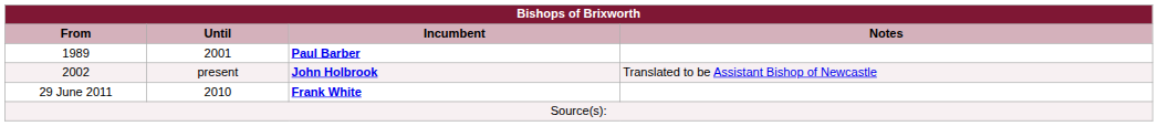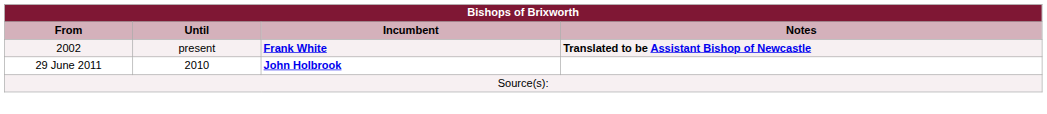 <table class="wikitable" style="width:95%;" border="1" cellpadding="2">
 <tr>
 <th colspan="4" style="background-color: #7F1734; color: white;">Bishops of Brixworth</th>
 </tr>
 <tr valign=top>
 <th style="background-color:#D4B1BB" width="12%">From</th>
 <th style="background-color:#D4B1BB" width="12%">Until</th>
 <th style="background-color:#D4B1BB" width="28%">Incumbent</th>
 <th style="background-color:#D4B1BB" width="45%">Notes</th>
 </tr>
-<tr valign=top bgcolor="white">
-<td align="center">1989</td>
-<td align="center">2001</td>
-<td><strong><a href='#'>Paul Barber</a></strong></td>
-<td></td>
-</tr>
 <tr valign=top bgcolor="#F7F0F2">
 <td align="center">2002</td>
 <td align="center">present</td>
-<td><strong><a href='#'>John Holbrook</a></strong></td>
-<td>Translated to be <a href='#'>Assistant Bishop of Newcastle</a></td>
+<td><strong><a href='#'>Frank White</a></strong></td>
+<td><strong>Translated to be <a href='#'>Assistant Bishop of Newcastle</a></strong></td>
 </tr>
 <tr valign=top bgcolor="white">
 <td align="center">29 June 2011</td>
 <td align="center">2010</td>
-<td><strong><a href='#'>Frank White</a></strong></td>
+<td><strong><a href='#'>John Holbrook</a></strong></td>
 <td></td>
 </tr>
 <tr valign=top bgcolor="#F7F0F2">
 <td align="center" colspan="4">Source(s):</td>
 </tr>
 </table>
